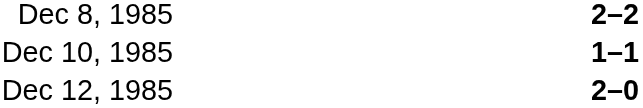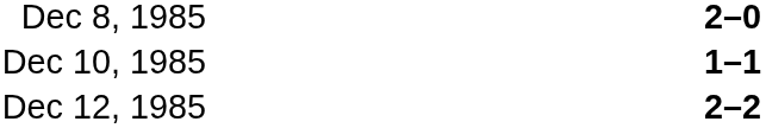 <table width=100% cellspacing=1 style=font-size:90%>
 <tr>
 <th width=120></th>
 <th width=180></th>
 <th width=70></th>
 <th width=180></th>
 <th></th>
 </tr>
 <tr>
 <td align=right>Dec 8, 1985</td>
 <td align=right><strong></strong></td>
-<td align=center><strong>2–2</strong></td>
+<td align=center><strong>2–0</strong></td>
 <td><strong></strong></td>
 </tr>
 <tr>
 <td align=right>Dec 10, 1985</td>
 <td align=right><strong></strong></td>
 <td align=center><strong>1–1</strong></td>
 <td><strong></strong></td>
 </tr>
 <tr>
 <td align=right>Dec 12, 1985</td>
 <td align=right><strong></strong></td>
-<td align=center><strong>2–0</strong></td>
+<td align=center><strong>2–2</strong></td>
 <td><strong></strong></td>
 </tr>
 </table>
